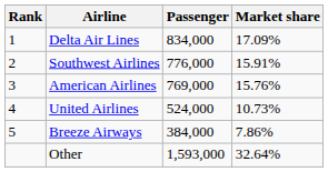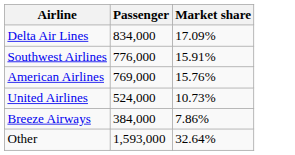 <table class="wikitable">
 <tr>
-<th>Rank</th>
 <th>Airline</th>
 <th>Passenger</th>
 <th>Market share</th>
 </tr>
 <tr>
-<td>1</td>
 <td><a href='#'>Delta Air Lines</a></td>
 <td>834,000</td>
 <td>17.09%</td>
 </tr>
 <tr>
-<td>2</td>
 <td><a href='#'>Southwest Airlines</a></td>
 <td>776,000</td>
 <td>15.91%</td>
 </tr>
 <tr>
-<td>3</td>
 <td><a href='#'>American Airlines</a></td>
 <td>769,000</td>
 <td>15.76%</td>
 </tr>
 <tr>
-<td>4</td>
 <td><a href='#'>United Airlines</a></td>
 <td>524,000</td>
 <td>10.73%</td>
 </tr>
 <tr>
-<td>5</td>
 <td><a href='#'>Breeze Airways</a></td>
 <td>384,000</td>
 <td>7.86%</td>
 </tr>
 <tr>
-<td></td>
 <td>Other</td>
 <td>1,593,000</td>
 <td>32.64%</td>
 </tr>
 </table>
